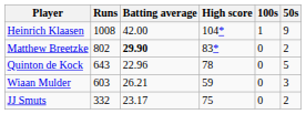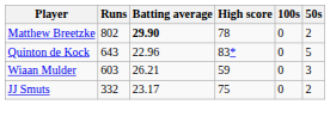 <table class="wikitable">
 <tr>
 <th>Player</th>
 <th>Runs</th>
 <th>Batting average</th>
 <th>High score</th>
 <th>100s</th>
 <th>50s</th>
 </tr>
 <tr>
-<td><a href='#'>Heinrich Klaasen</a></td>
-<td>1008</td>
-<td>42.00</td>
-<td>104<a href='#'>*</a></td>
-<td>1</td>
-<td>9</td>
-</tr>
-<tr>
 <td><a href='#'>Matthew Breetzke</a></td>
 <td>802</td>
 <td><strong>29.90</strong></td>
-<td>83<a href='#'>*</a></td>
+<td>78</td>
 <td>0</td>
 <td>2</td>
 </tr>
 <tr>
 <td><a href='#'>Quinton de Kock</a></td>
 <td>643</td>
 <td>22.96</td>
-<td>78</td>
+<td>83<a href='#'>*</a></td>
 <td>0</td>
 <td>5</td>
 </tr>
 <tr>
 <td><a href='#'>Wiaan Mulder</a></td>
 <td>603</td>
 <td>26.21</td>
 <td>59</td>
 <td>0</td>
 <td>3</td>
 </tr>
 <tr>
 <td><a href='#'>JJ Smuts</a></td>
 <td>332</td>
 <td>23.17</td>
 <td>75</td>
 <td>0</td>
 <td>2</td>
 </tr>
 </table>
